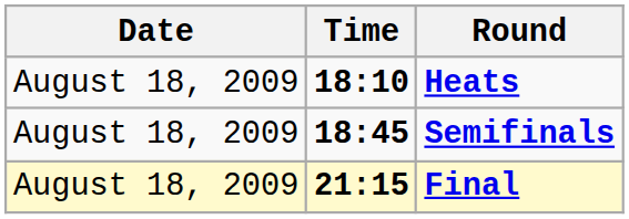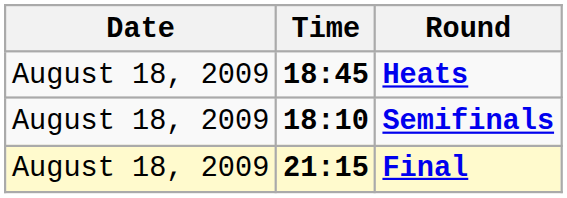 <table class="wikitable">
 <tr>
 <th>Date</th>
 <th>Time</th>
 <th>Round</th>
 </tr>
 <tr>
 <td>August 18, 2009</td>
-<td><strong>18:10</strong></td>
+<td><strong>18:45</strong></td>
 <td><strong><a href='#'>Heats</a></strong></td>
 </tr>
 <tr>
 <td>August 18, 2009</td>
-<td><strong>18:45</strong></td>
+<td><strong>18:10</strong></td>
 <td><strong><a href='#'>Semifinals</a></strong></td>
 </tr>
 <tr style=background:lemonchiffon>
 <td>August 18, 2009</td>
 <td><strong>21:15</strong></td>
 <td><strong><a href='#'>Final</a></strong></td>
 </tr>
 </table>
